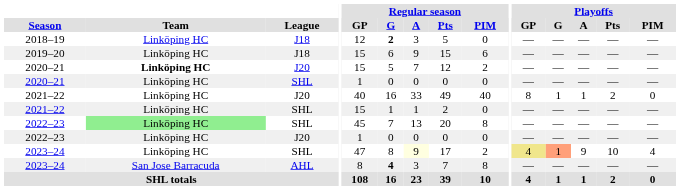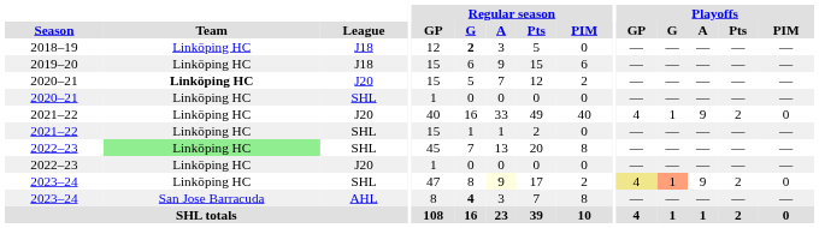 <table border="0" cellpadding="1" cellspacing="0" style="text-align:center; width:60em">
 <tr bgcolor="#e0e0e0">
 <th colspan="3" bgcolor="#ffffff"></th>
 <th rowspan="99" bgcolor="#ffffff"></th>
 <th colspan="5"><a href='#'>Regular season</a></th>
 <th rowspan="99" bgcolor="#ffffff"></th>
 <th colspan="5"><a href='#'>Playoffs</a></th>
 </tr>
 <tr bgcolor="#e0e0e0">
 <th><a href='#'>Season</a></th>
 <th>Team</th>
 <th>League</th>
 <th>GP</th>
 <th><a href='#'>G</a></th>
 <th><a href='#'>A</a></th>
 <th><a href='#'>Pts</a></th>
 <th><a href='#'>PIM</a></th>
 <th>GP</th>
 <th>G</th>
 <th>A</th>
 <th>Pts</th>
 <th>PIM</th>
 </tr>
 <tr>
 <td>2018–19</td>
 <td><a href='#'>Linköping HC</a></td>
 <td><a href='#'>J18</a></td>
 <td>12</td>
 <td><strong>2</strong></td>
 <td>3</td>
 <td>5</td>
 <td>0</td>
 <td>—</td>
 <td>—</td>
 <td>—</td>
 <td>—</td>
 <td>—</td>
 </tr>
 <tr bgcolor="#f0f0f0">
 <td>2019–20</td>
 <td>Linköping HC</td>
 <td>J18</td>
 <td>15</td>
 <td>6</td>
 <td>9</td>
 <td>15</td>
 <td>6</td>
 <td>—</td>
 <td>—</td>
 <td>—</td>
 <td>—</td>
 <td>—</td>
 </tr>
 <tr>
 <td>2020–21</td>
 <td><strong>Linköping HC</strong></td>
 <td><a href='#'>J20</a></td>
 <td>15</td>
 <td>5</td>
 <td>7</td>
 <td>12</td>
 <td>2</td>
 <td>—</td>
 <td>—</td>
 <td>—</td>
 <td>—</td>
 <td>—</td>
 </tr>
 <tr bgcolor="#f0f0f0">
 <td><a href='#'>2020–21</a></td>
 <td>Linköping HC</td>
 <td><a href='#'>SHL</a></td>
 <td>1</td>
 <td>0</td>
 <td>0</td>
 <td>0</td>
 <td>0</td>
 <td>—</td>
 <td>—</td>
 <td>—</td>
 <td>—</td>
 <td>—</td>
 </tr>
 <tr>
 <td>2021–22</td>
 <td>Linköping HC</td>
 <td>J20</td>
 <td>40</td>
 <td>16</td>
 <td>33</td>
 <td>49</td>
 <td>40</td>
-<td>8</td>
+<td>4</td>
 <td>1</td>
-<td>1</td>
+<td>9</td>
 <td>2</td>
 <td>0</td>
 </tr>
 <tr bgcolor="#f0f0f0">
 <td><a href='#'>2021–22</a></td>
 <td>Linköping HC</td>
 <td>SHL</td>
 <td>15</td>
 <td>1</td>
 <td>1</td>
 <td>2</td>
 <td>0</td>
 <td>—</td>
 <td>—</td>
 <td>—</td>
 <td>—</td>
 <td>—</td>
 </tr>
 <tr>
 <td><a href='#'>2022–23</a></td>
 <td style="background: lightgreen;">Linköping HC</td>
 <td>SHL</td>
 <td>45</td>
 <td>7</td>
 <td>13</td>
 <td>20</td>
 <td>8</td>
 <td>—</td>
 <td>—</td>
 <td>—</td>
 <td>—</td>
 <td>—</td>
 </tr>
 <tr bgcolor="#f0f0f0">
 <td>2022–23</td>
 <td>Linköping HC</td>
 <td>J20</td>
 <td>1</td>
 <td>0</td>
 <td>0</td>
 <td>0</td>
 <td>0</td>
 <td>—</td>
 <td>—</td>
 <td>—</td>
 <td>—</td>
 <td>—</td>
 </tr>
 <tr>
 <td><a href='#'>2023–24</a></td>
 <td>Linköping HC</td>
 <td>SHL</td>
 <td>47</td>
 <td>8</td>
 <td style="background: lightyellow;">9</td>
 <td>17</td>
 <td>2</td>
 <td style="background: khaki;">4</td>
 <td style="background: lightsalmon;">1</td>
 <td>9</td>
-<td>10</td>
-<td>4</td>
+<td>2</td>
+<td>0</td>
 </tr>
 <tr bgcolor="#f0f0f0">
 <td><a href='#'>2023–24</a></td>
 <td><a href='#'>San Jose Barracuda</a></td>
 <td><a href='#'>AHL</a></td>
 <td>8</td>
 <td><strong>4</strong></td>
 <td>3</td>
 <td>7</td>
 <td>8</td>
 <td>—</td>
 <td>—</td>
 <td>—</td>
 <td>—</td>
 <td>—</td>
 </tr>
 <tr style="background:#e0e0e0;">
 <th colspan="3">SHL totals</th>
 <th>108</th>
 <th>16</th>
 <th>23</th>
 <th>39</th>
 <th>10</th>
 <th>4</th>
 <th>1</th>
 <th>1</th>
 <th>2</th>
 <th>0</th>
 </tr>
 </table>
